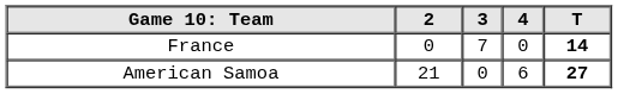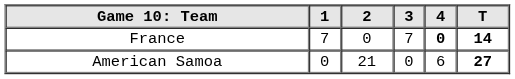 <table border=1 cellspacing=0 width=425 style="margin-left:3em;">
 <tr style="text-align:center; background-color:#e6e6e6;">
 <th>Game 10: Team</th>
+<th>1</th>
 <th>2</th>
 <th>3</th>
 <th>4</th>
 <th>T</th>
 </tr>
 <tr style="text-align:center">
 <td> France</td>
+<td>7</td>
 <td>0</td>
 <td>7</td>
-<td>0</td>
+<td><strong>0</strong></td>
 <th>14</th>
 </tr>
 <tr style="text-align:center">
 <td> American Samoa</td>
+<td>0</td>
 <td>21</td>
 <td>0</td>
 <td>6</td>
 <th>27</th>
 </tr>
 </table>
